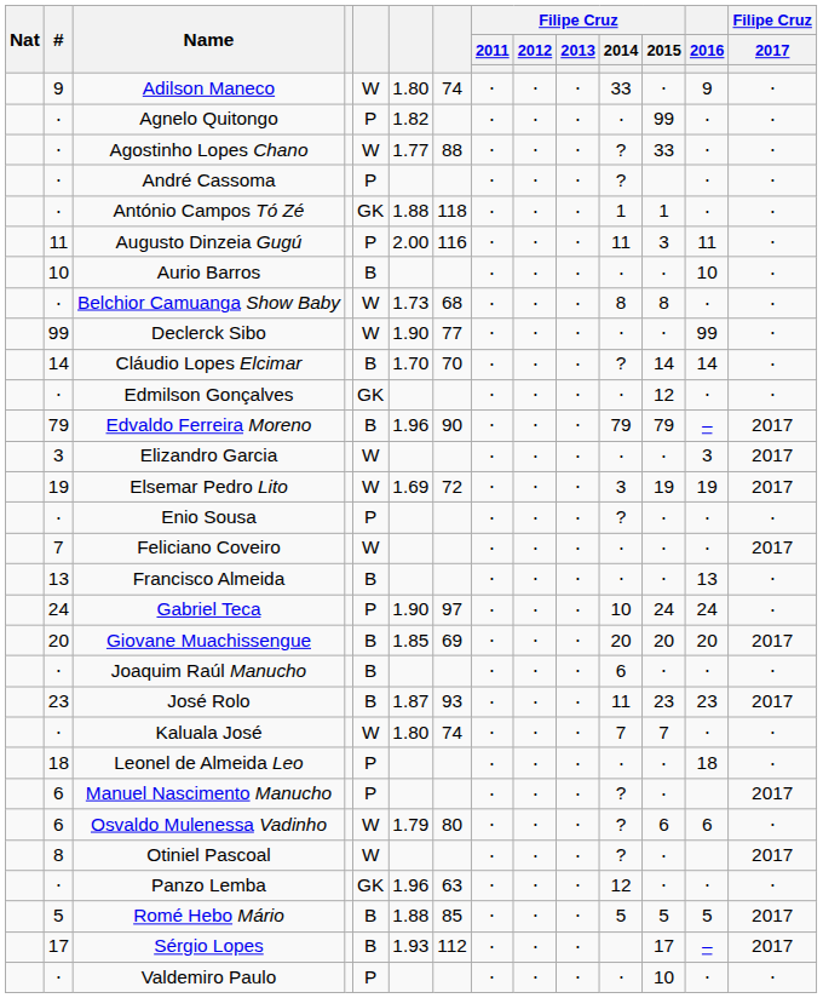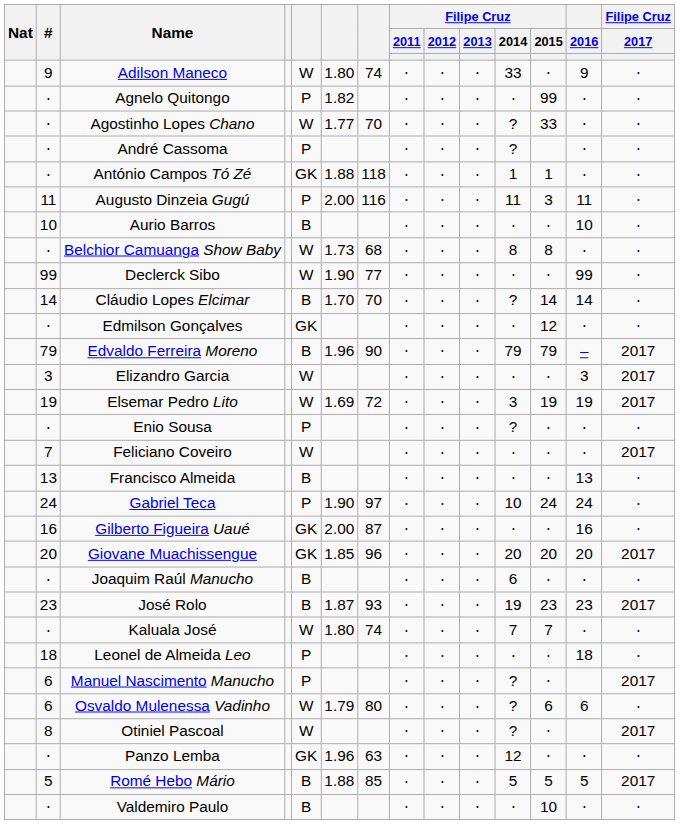 <table class="wikitable plainrowheaders sortable" style="text-align:center">
 <tr>
 <th scope="col" rowspan="3">Nat</th>
 <th scope="col" rowspan="3">#</th>
 <th scope="col" rowspan="3">Name</th>
 <th scope="col" rowspan="3"></th>
 <th scope="col" rowspan="3"></th>
 <th scope="col" rowspan="3"></th>
 <th scope="col" rowspan="3"></th>
 <th colspan="5"><small><a href='#'>Filipe Cruz</a></small></th>
 <th colspan="1"></th>
 <th colspan="1"><small><a href='#'>Filipe Cruz</a></small></th>
 </tr>
 <tr>
 <th colspan="1"><small><a href='#'>2011</a></small></th>
 <th colspan="1"><small><a href='#'>2012</a></small></th>
 <th colspan="1"><small><a href='#'>2013</a></small></th>
 <th colspan="1"><small>2014</small></th>
 <th colspan="1"><small>2015</small></th>
 <th colspan="1"><small><a href='#'>2016</a></small></th>
 <th colspan="1"><small><a href='#'>2017</a></small></th>
 </tr>
 <tr>
 <th scope="col" rowspan="1"></th>
 <th scope="col" rowspan="1"></th>
 <th scope="col" rowspan="1"></th>
 <th scope="col" rowspan="1"></th>
 <th scope="col" rowspan="1"></th>
 <th scope="col" rowspan="1"></th>
 <th scope="col" rowspan="1"></th>
 </tr>
 <tr>
 <td></td>
 <td data-sort-value="09">9</td>
 <td><a href='#'>Adilson Maneco</a></td>
 <td></td>
 <td data-sort-value="3">W</td>
 <td>1.80</td>
 <td>74</td>
 <td>⋅</td>
 <td>⋅</td>
 <td>⋅</td>
 <td>33</td>
 <td>⋅</td>
 <td data-sort-value="09">9</td>
 <td>⋅</td>
 </tr>
 <tr>
 <td></td>
 <td>⋅</td>
 <td>Agnelo Quitongo</td>
 <td></td>
 <td>P</td>
 <td>1.82</td>
 <td></td>
 <td>⋅</td>
 <td>⋅</td>
 <td>⋅</td>
 <td>⋅</td>
 <td>99</td>
 <td>⋅</td>
 <td>⋅</td>
 </tr>
 <tr>
 <td></td>
 <td>⋅</td>
 <td>Agostinho Lopes <em>Chano</em></td>
 <td></td>
 <td data-sort-value="3">W</td>
 <td>1.77</td>
-<td>88</td>
+<td>70</td>
 <td>⋅</td>
 <td>⋅</td>
 <td>⋅</td>
 <td>?</td>
 <td>33</td>
 <td>⋅</td>
 <td>⋅</td>
 </tr>
 <tr>
 <td></td>
 <td>⋅</td>
 <td>André Cassoma</td>
 <td></td>
 <td>P</td>
 <td></td>
 <td></td>
 <td>⋅</td>
 <td>⋅</td>
 <td>⋅</td>
 <td>?</td>
 <td></td>
 <td>⋅</td>
 <td>⋅</td>
 </tr>
 <tr>
 <td></td>
 <td>⋅</td>
 <td>António Campos <em>Tó Zé</em></td>
 <td></td>
 <td data-sort-value="1">GK</td>
 <td>1.88</td>
 <td>118</td>
 <td>⋅</td>
 <td>⋅</td>
 <td>⋅</td>
 <td data-sort-value="01">1</td>
 <td data-sort-value="01">1</td>
 <td>⋅</td>
 <td>⋅</td>
 </tr>
 <tr>
 <td></td>
 <td>11</td>
 <td>Augusto Dinzeia <em>Gugú</em></td>
 <td></td>
 <td>P</td>
 <td>2.00</td>
 <td>116</td>
 <td>⋅</td>
 <td>⋅</td>
 <td>⋅</td>
 <td>11</td>
 <td data-sort-value="03">3</td>
 <td>11</td>
 <td>⋅</td>
 </tr>
 <tr>
 <td></td>
 <td>10</td>
 <td>Aurio Barros</td>
 <td></td>
 <td data-sort-value="2">B</td>
 <td></td>
 <td></td>
 <td>⋅</td>
 <td>⋅</td>
 <td>⋅</td>
 <td>⋅</td>
 <td>⋅</td>
 <td>10</td>
 <td>⋅</td>
 </tr>
 <tr>
 <td></td>
 <td>⋅</td>
 <td><a href='#'>Belchior Camuanga</a> <em>Show Baby</em></td>
 <td></td>
 <td data-sort-value="3">W</td>
 <td>1.73</td>
 <td>68</td>
 <td>⋅</td>
 <td>⋅</td>
 <td>⋅</td>
 <td data-sort-value="08">8</td>
 <td data-sort-value="08">8</td>
 <td>⋅</td>
 <td>⋅</td>
 </tr>
 <tr>
 <td></td>
 <td>99</td>
 <td>Declerck Sibo</td>
 <td></td>
 <td data-sort-value="3">W</td>
 <td>1.90</td>
 <td>77</td>
 <td>⋅</td>
 <td>⋅</td>
 <td>⋅</td>
 <td>⋅</td>
 <td>⋅</td>
 <td>99</td>
 <td>⋅</td>
 </tr>
 <tr>
 <td></td>
 <td>14</td>
 <td>Cláudio Lopes <em>Elcimar</em></td>
 <td></td>
 <td data-sort-value="2">B</td>
 <td>1.70</td>
 <td>70</td>
 <td>⋅</td>
 <td>⋅</td>
 <td>⋅</td>
 <td>?</td>
 <td>14</td>
 <td>14</td>
 <td>⋅</td>
 </tr>
 <tr>
 <td></td>
 <td>⋅</td>
 <td>Edmilson Gonçalves</td>
 <td></td>
 <td data-sort-value="1">GK</td>
 <td></td>
 <td></td>
 <td>⋅</td>
 <td>⋅</td>
 <td>⋅</td>
 <td>⋅</td>
 <td>12</td>
 <td>⋅</td>
 <td>⋅</td>
 </tr>
 <tr>
 <td></td>
 <td>79</td>
 <td><a href='#'>Edvaldo Ferreira</a> <em>Moreno</em></td>
 <td></td>
 <td data-sort-value="2">B</td>
 <td>1.96</td>
 <td>90</td>
 <td>⋅</td>
 <td>⋅</td>
 <td>⋅</td>
 <td>79</td>
 <td>79</td>
 <td data-sort-value="⋅"><a href='#'>–</a></td>
 <td>2017</td>
 </tr>
 <tr>
 <td></td>
 <td data-sort-value="03">3</td>
 <td>Elizandro Garcia</td>
 <td></td>
 <td data-sort-value="3">W</td>
 <td></td>
 <td></td>
 <td>⋅</td>
 <td>⋅</td>
 <td>⋅</td>
 <td>⋅</td>
 <td>⋅</td>
 <td data-sort-value="03">3</td>
 <td>2017</td>
 </tr>
 <tr>
 <td></td>
 <td>19</td>
 <td>Elsemar Pedro <em>Lito</em></td>
 <td></td>
 <td data-sort-value="3">W</td>
 <td>1.69</td>
 <td>72</td>
 <td>⋅</td>
 <td>⋅</td>
 <td>⋅</td>
 <td data-sort-value="03">3</td>
 <td>19</td>
 <td>19</td>
 <td>2017</td>
 </tr>
 <tr>
 <td></td>
 <td>⋅</td>
 <td>Enio Sousa</td>
 <td></td>
 <td>P</td>
 <td></td>
 <td></td>
 <td>⋅</td>
 <td>⋅</td>
 <td>⋅</td>
 <td>?</td>
 <td>⋅</td>
 <td>⋅</td>
 <td>⋅</td>
 </tr>
 <tr>
 <td></td>
 <td data-sort-value="07">7</td>
 <td>Feliciano Coveiro</td>
 <td></td>
 <td data-sort-value="3">W</td>
 <td></td>
 <td></td>
 <td>⋅</td>
 <td>⋅</td>
 <td>⋅</td>
 <td>⋅</td>
 <td>⋅</td>
 <td>⋅</td>
 <td>2017</td>
 </tr>
 <tr>
 <td></td>
 <td>13</td>
 <td>Francisco Almeida</td>
 <td></td>
 <td data-sort-value="2">B</td>
 <td></td>
 <td></td>
 <td>⋅</td>
 <td>⋅</td>
 <td>⋅</td>
 <td>⋅</td>
 <td>⋅</td>
 <td>13</td>
 <td>⋅</td>
 </tr>
 <tr>
 <td></td>
 <td>24</td>
 <td><a href='#'>Gabriel Teca</a></td>
 <td></td>
 <td>P</td>
 <td>1.90</td>
 <td>97</td>
 <td>⋅</td>
 <td>⋅</td>
 <td>⋅</td>
 <td>10</td>
 <td>24</td>
 <td>24</td>
 <td>⋅</td>
 </tr>
 <tr>
 <td></td>
+<td>16</td>
+<td><a href='#'>Gilberto Figueira</a> <em>Uaué</em></td>
+<td></td>
+<td data-sort-value="1">GK</td>
+<td>2.00</td>
+<td>87</td>
+<td>⋅</td>
+<td>⋅</td>
+<td>⋅</td>
+<td>⋅</td>
+<td>⋅</td>
+<td>16</td>
+<td>⋅</td>
+</tr>
+<tr>
+<td></td>
 <td>20</td>
 <td><a href='#'>Giovane Muachissengue</a></td>
 <td></td>
-<td data-sort-value="2">B</td>
+<td data-sort-value="1">GK</td>
 <td>1.85</td>
-<td>69</td>
+<td>96</td>
 <td>⋅</td>
 <td>⋅</td>
 <td>⋅</td>
 <td>20</td>
 <td>20</td>
 <td>20</td>
 <td>2017</td>
 </tr>
 <tr>
 <td></td>
 <td>⋅</td>
 <td>Joaquim Raúl <em>Manucho</em></td>
 <td></td>
 <td data-sort-value="2">B</td>
 <td></td>
 <td></td>
 <td>⋅</td>
 <td>⋅</td>
 <td>⋅</td>
 <td data-sort-value="06">6</td>
 <td>⋅</td>
 <td>⋅</td>
 <td>⋅</td>
 </tr>
 <tr>
 <td></td>
 <td>23</td>
 <td>José Rolo</td>
 <td></td>
 <td data-sort-value="2">B</td>
 <td>1.87</td>
 <td>93</td>
 <td>⋅</td>
 <td>⋅</td>
 <td>⋅</td>
-<td>11</td>
+<td>19</td>
 <td>23</td>
 <td>23</td>
 <td>2017</td>
 </tr>
 <tr>
 <td></td>
 <td>⋅</td>
 <td>Kaluala José</td>
 <td></td>
 <td data-sort-value="3">W</td>
 <td>1.80</td>
 <td>74</td>
 <td>⋅</td>
 <td>⋅</td>
 <td>⋅</td>
 <td data-sort-value="07">7</td>
 <td data-sort-value="07">7</td>
 <td>⋅</td>
 <td>⋅</td>
 </tr>
 <tr>
 <td></td>
 <td>18</td>
 <td>Leonel de Almeida <em>Leo</em></td>
 <td></td>
 <td>P</td>
 <td></td>
 <td></td>
 <td>⋅</td>
 <td>⋅</td>
 <td>⋅</td>
 <td>⋅</td>
 <td>⋅</td>
 <td>18</td>
 <td>⋅</td>
 </tr>
 <tr>
 <td></td>
 <td data-sort-value="06">6</td>
 <td><a href='#'>Manuel Nascimento</a> <em>Manucho</em></td>
 <td></td>
 <td>P</td>
 <td></td>
 <td></td>
 <td>⋅</td>
 <td>⋅</td>
 <td>⋅</td>
 <td>?</td>
 <td>⋅</td>
 <td data-sort-value="⋅"><a href='#'></a></td>
 <td>2017</td>
 </tr>
 <tr>
 <td></td>
 <td data-sort-value="06">6</td>
 <td><a href='#'>Osvaldo Mulenessa</a> <em>Vadinho</em></td>
 <td></td>
 <td data-sort-value="3">W</td>
 <td>1.79</td>
 <td>80</td>
 <td>⋅</td>
 <td>⋅</td>
 <td>⋅</td>
 <td>?</td>
 <td data-sort-value="06">6</td>
 <td data-sort-value="06">6</td>
 <td>⋅</td>
 </tr>
 <tr>
 <td></td>
 <td data-sort-value="08">8</td>
 <td>Otiniel Pascoal</td>
 <td></td>
 <td data-sort-value="3">W</td>
 <td></td>
 <td></td>
 <td>⋅</td>
 <td>⋅</td>
 <td>⋅</td>
 <td>?</td>
 <td>⋅</td>
 <td data-sort-value="⋅"><a href='#'></a></td>
 <td>2017</td>
 </tr>
 <tr>
 <td></td>
 <td>⋅</td>
 <td>Panzo Lemba</td>
 <td></td>
 <td data-sort-value="1">GK</td>
 <td>1.96</td>
 <td>63</td>
 <td>⋅</td>
 <td>⋅</td>
 <td>⋅</td>
 <td>12</td>
 <td>⋅</td>
 <td>⋅</td>
 <td>⋅</td>
 </tr>
 <tr>
 <td></td>
 <td data-sort-value="05">5</td>
 <td><a href='#'>Romé Hebo</a> <em>Mário</em></td>
 <td></td>
 <td data-sort-value="2">B</td>
 <td>1.88</td>
 <td>85</td>
 <td>⋅</td>
 <td>⋅</td>
 <td>⋅</td>
 <td data-sort-value="05">5</td>
 <td data-sort-value="05">5</td>
 <td data-sort-value="05">5</td>
 <td>2017</td>
 </tr>
 <tr>
 <td></td>
-<td>17</td>
-<td><a href='#'>Sérgio Lopes</a></td>
-<td></td>
-<td data-sort-value="2">B</td>
-<td>1.93</td>
-<td>112</td>
-<td>⋅</td>
-<td>⋅</td>
-<td>⋅</td>
-<td data-sort-value="⋅"><a href='#'></a></td>
-<td>17</td>
-<td data-sort-value="⋅"><a href='#'>–</a></td>
-<td>2017</td>
-</tr>
-<tr>
-<td></td>
 <td>⋅</td>
 <td>Valdemiro Paulo</td>
 <td></td>
-<td>P</td>
+<td data-sort-value="2">B</td>
 <td></td>
 <td></td>
 <td>⋅</td>
 <td>⋅</td>
 <td>⋅</td>
 <td>⋅</td>
 <td>10</td>
 <td>⋅</td>
 <td>⋅</td>
 </tr>
 </table>
